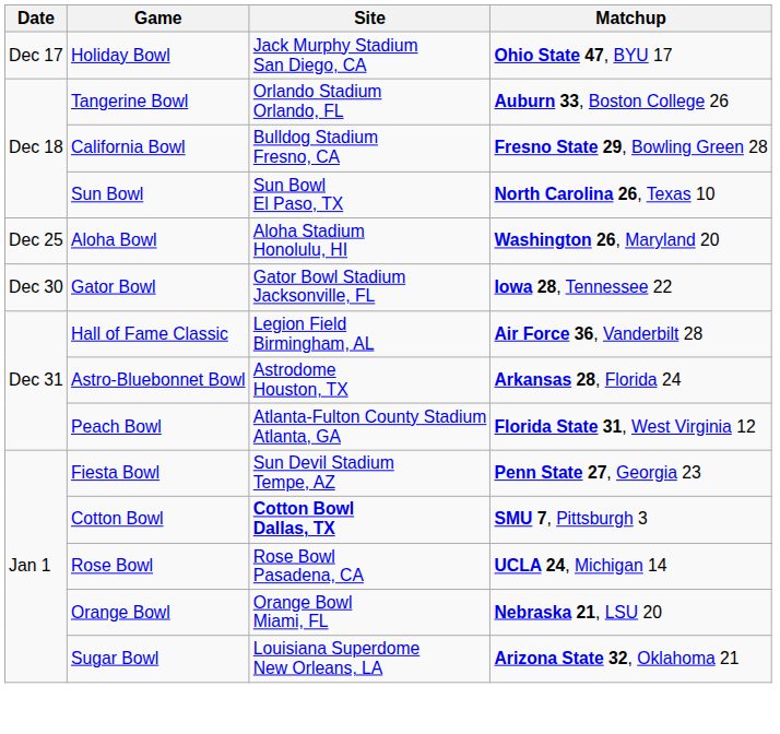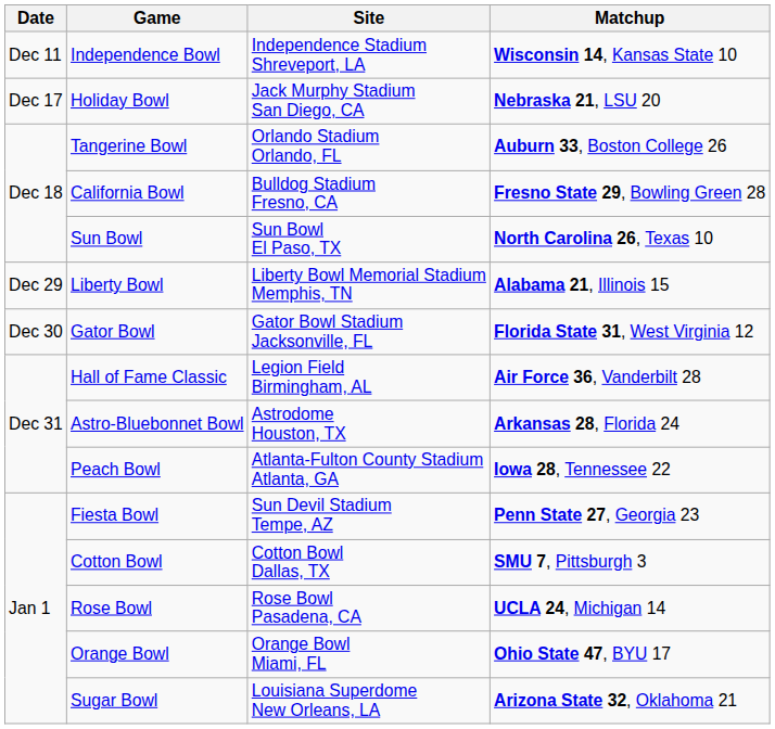 <table class="wikitable">
 <tr>
 <th>Date</th>
 <th>Game</th>
 <th>Site</th>
 <th>Matchup</th>
 </tr>
 <tr>
+<td>Dec 11</td>
+<td><a href='#'>Independence Bowl</a></td>
+<td><a href='#'>Independence Stadium</a> <br> <a href='#'>Shreveport, LA</a></td>
+<td><strong><a href='#'>Wisconsin</a> 14</strong>, <a href='#'>Kansas State</a> 10</td>
+</tr>
+<tr>
 <td>Dec 17</td>
 <td><a href='#'>Holiday Bowl</a></td>
 <td><a href='#'>Jack Murphy Stadium</a> <br> <a href='#'>San Diego, CA</a></td>
-<td><strong><a href='#'>Ohio State</a> 47</strong>, <a href='#'>BYU</a> 17</td>
+<td><strong><a href='#'>Nebraska</a> 21</strong>, <a href='#'>LSU</a> 20</td>
 </tr>
 <tr>
 <td rowspan=3>Dec 18</td>
 <td><a href='#'>Tangerine Bowl</a></td>
 <td><a href='#'>Orlando Stadium</a> <br> <a href='#'>Orlando, FL</a></td>
 <td><strong><a href='#'>Auburn</a> 33</strong>, <a href='#'>Boston College</a> 26</td>
 </tr>
 <tr>
 <td><a href='#'>California Bowl</a></td>
 <td><a href='#'>Bulldog Stadium</a> <br> <a href='#'>Fresno, CA</a></td>
 <td><strong><a href='#'>Fresno State</a> 29</strong>, <a href='#'>Bowling Green</a> 28</td>
 </tr>
 <tr>
 <td><a href='#'>Sun Bowl</a></td>
 <td><a href='#'>Sun Bowl</a> <br> <a href='#'>El Paso, TX</a></td>
 <td><strong><a href='#'>North Carolina</a> 26</strong>, <a href='#'>Texas</a> 10</td>
 </tr>
 <tr>
-<td>Dec 25</td>
-<td><a href='#'>Aloha Bowl</a></td>
-<td><a href='#'>Aloha Stadium</a> <br> <a href='#'>Honolulu, HI</a></td>
-<td><strong><a href='#'>Washington</a> 26</strong>, <a href='#'>Maryland</a> 20</td>
+<td>Dec 29</td>
+<td><a href='#'>Liberty Bowl</a></td>
+<td><a href='#'>Liberty Bowl Memorial Stadium</a> <br> <a href='#'>Memphis, TN</a></td>
+<td><strong><a href='#'>Alabama</a> 21</strong>, <a href='#'>Illinois</a> 15</td>
 </tr>
 <tr>
 <td>Dec 30</td>
 <td><a href='#'>Gator Bowl</a></td>
 <td><a href='#'>Gator Bowl Stadium</a> <br> <a href='#'>Jacksonville, FL</a></td>
-<td><strong><a href='#'>Iowa</a> 28</strong>, <a href='#'>Tennessee</a> 22</td>
+<td><strong><a href='#'>Florida State</a> 31</strong>, <a href='#'>West Virginia</a> 12</td>
 </tr>
 <tr>
 <td rowspan=3>Dec 31</td>
 <td><a href='#'>Hall of Fame Classic</a></td>
 <td><a href='#'>Legion Field</a> <br> <a href='#'>Birmingham, AL</a></td>
 <td><strong><a href='#'>Air Force</a> 36</strong>, <a href='#'>Vanderbilt</a> 28</td>
 </tr>
 <tr>
 <td><a href='#'>Astro-Bluebonnet Bowl</a></td>
 <td><a href='#'>Astrodome</a> <br> <a href='#'>Houston, TX</a></td>
 <td><strong><a href='#'>Arkansas</a> 28</strong>, <a href='#'>Florida</a> 24</td>
 </tr>
 <tr>
 <td><a href='#'>Peach Bowl</a></td>
 <td><a href='#'>Atlanta-Fulton County Stadium</a> <br> <a href='#'>Atlanta, GA</a></td>
-<td><strong><a href='#'>Florida State</a> 31</strong>, <a href='#'>West Virginia</a> 12</td>
+<td><strong><a href='#'>Iowa</a> 28</strong>, <a href='#'>Tennessee</a> 22</td>
 </tr>
 <tr>
 <td rowspan=5>Jan 1</td>
 <td><a href='#'>Fiesta Bowl</a></td>
 <td><a href='#'>Sun Devil Stadium</a> <br> <a href='#'>Tempe, AZ</a></td>
 <td><strong><a href='#'>Penn State</a> 27</strong>, <a href='#'>Georgia</a> 23</td>
 </tr>
 <tr>
 <td><a href='#'>Cotton Bowl</a></td>
-<td><strong><a href='#'>Cotton Bowl</a> <br> <a href='#'>Dallas, TX</a></strong></td>
+<td><a href='#'>Cotton Bowl</a> <br> <a href='#'>Dallas, TX</a></td>
 <td><strong><a href='#'>SMU</a> 7</strong>, <a href='#'>Pittsburgh</a> 3</td>
 </tr>
 <tr>
 <td><a href='#'>Rose Bowl</a></td>
 <td><a href='#'>Rose Bowl</a> <br> <a href='#'>Pasadena, CA</a></td>
 <td><strong><a href='#'>UCLA</a> 24</strong>, <a href='#'>Michigan</a> 14</td>
 </tr>
 <tr>
 <td><a href='#'>Orange Bowl</a></td>
 <td><a href='#'>Orange Bowl</a> <br> <a href='#'>Miami, FL</a></td>
-<td><strong><a href='#'>Nebraska</a> 21</strong>, <a href='#'>LSU</a> 20</td>
+<td><strong><a href='#'>Ohio State</a> 47</strong>, <a href='#'>BYU</a> 17</td>
 </tr>
 <tr>
 <td><a href='#'>Sugar Bowl</a></td>
 <td><a href='#'>Louisiana Superdome</a> <br> <a href='#'>New Orleans, LA</a></td>
 <td><strong><a href='#'>Arizona State</a> 32</strong>, <a href='#'>Oklahoma</a> 21</td>
 </tr>
 </table>
